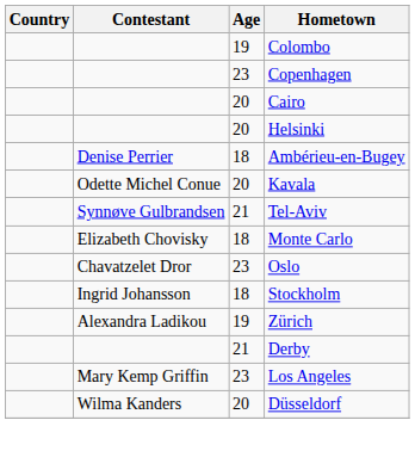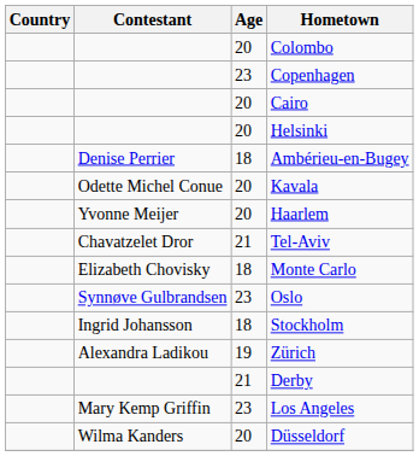 <table class="wikitable sortable" style="font-size: 95%;">
 <tr>
 <th>Country</th>
 <th>Contestant</th>
 <th>Age</th>
 <th>Hometown</th>
 </tr>
 <tr>
 <td></td>
 <td></td>
-<td>19</td>
+<td>20</td>
 <td><a href='#'>Colombo</a></td>
 </tr>
 <tr>
 <td></td>
 <td></td>
 <td>23</td>
 <td><a href='#'>Copenhagen</a></td>
 </tr>
 <tr>
 <td></td>
 <td></td>
 <td>20</td>
 <td><a href='#'>Cairo</a></td>
 </tr>
 <tr>
 <td></td>
 <td></td>
 <td>20</td>
 <td><a href='#'>Helsinki</a></td>
 </tr>
 <tr>
 <td></td>
 <td><a href='#'>Denise Perrier</a><strong></strong></td>
 <td>18</td>
 <td><a href='#'>Ambérieu-en-Bugey</a></td>
 </tr>
 <tr>
 <td></td>
 <td>Odette Michel Conue</td>
 <td>20</td>
 <td><a href='#'>Kavala</a></td>
 </tr>
 <tr>
 <td></td>
-<td><a href='#'>Synnøve Gulbrandsen</a></td>
+<td>Yvonne Meijer</td>
+<td>20</td>
+<td><a href='#'>Haarlem</a></td>
+</tr>
+<tr>
+<td></td>
+<td>Chavatzelet Dror</td>
 <td>21</td>
 <td><a href='#'>Tel-Aviv</a></td>
 </tr>
 <tr>
 <td></td>
 <td>Elizabeth Chovisky</td>
 <td>18</td>
 <td><a href='#'>Monte Carlo</a></td>
 </tr>
 <tr>
 <td></td>
-<td>Chavatzelet Dror</td>
+<td><a href='#'>Synnøve Gulbrandsen</a></td>
 <td>23</td>
 <td><a href='#'>Oslo</a></td>
 </tr>
 <tr>
 <td></td>
 <td>Ingrid Johansson</td>
 <td>18</td>
 <td><a href='#'>Stockholm</a></td>
 </tr>
 <tr>
 <td></td>
 <td>Alexandra Ladikou</td>
 <td>19</td>
 <td><a href='#'>Zürich</a></td>
 </tr>
 <tr>
 <td></td>
 <td></td>
 <td>21</td>
 <td><a href='#'>Derby</a></td>
 </tr>
 <tr>
 <td></td>
 <td>Mary Kemp Griffin</td>
 <td>23</td>
 <td><a href='#'>Los Angeles</a></td>
 </tr>
 <tr>
 <td></td>
 <td>Wilma Kanders</td>
 <td>20</td>
 <td><a href='#'>Düsseldorf</a></td>
 </tr>
 <tr>
 </tr>
 </table>
